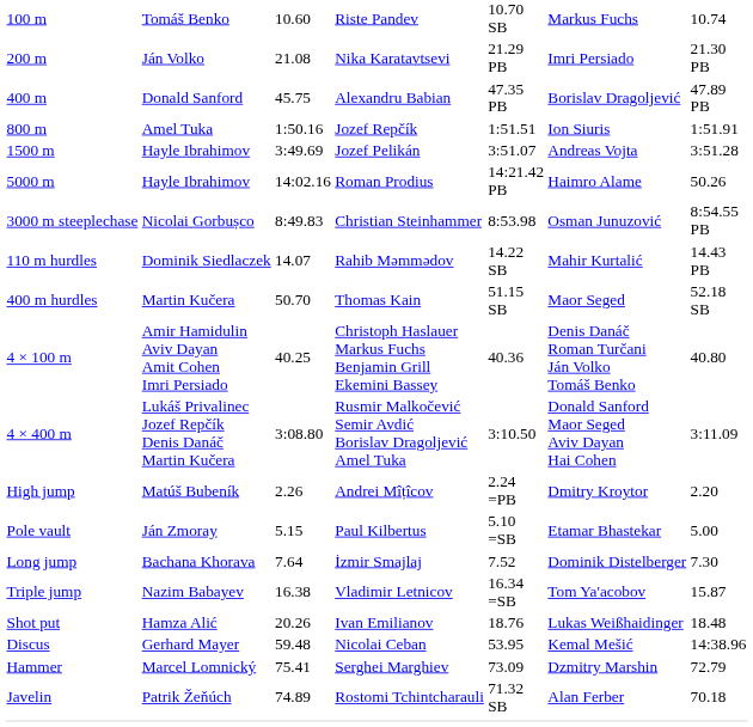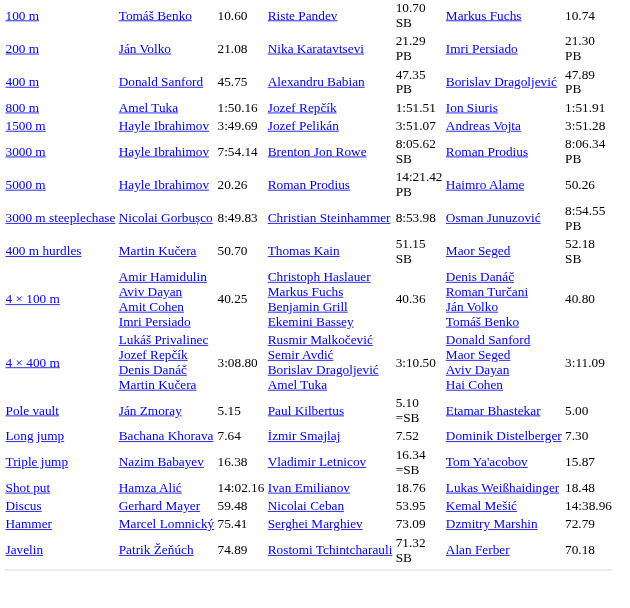 <table>
 <tr>
 <td><a href='#'>100 m</a></td>
 <td><a href='#'>Tomáš Benko</a><br></td>
 <td>10.60</td>
 <td><a href='#'>Riste Pandev</a><br></td>
 <td>10.70<br>SB</td>
 <td><a href='#'>Markus Fuchs</a><br></td>
 <td>10.74</td>
 </tr>
 <tr>
 <td><a href='#'>200 m</a></td>
 <td><a href='#'>Ján Volko</a><br></td>
 <td>21.08</td>
 <td><a href='#'>Nika Karatavtsevi</a><br></td>
 <td>21.29<br>PB</td>
 <td><a href='#'>Imri Persiado</a><br></td>
 <td>21.30<br>PB</td>
 </tr>
 <tr>
 <td><a href='#'>400 m</a></td>
 <td><a href='#'>Donald Sanford</a><br></td>
 <td>45.75</td>
 <td><a href='#'>Alexandru Babian</a><br></td>
 <td>47.35<br>PB</td>
 <td><a href='#'>Borislav Dragoljević</a><br></td>
 <td>47.89<br>PB</td>
 </tr>
 <tr>
 <td><a href='#'>800 m</a></td>
 <td><a href='#'>Amel Tuka</a><br></td>
 <td>1:50.16</td>
 <td><a href='#'>Jozef Repčík</a><br></td>
 <td>1:51.51</td>
 <td><a href='#'>Ion Siuris</a><br></td>
 <td>1:51.91</td>
 </tr>
 <tr>
 <td><a href='#'>1500 m</a></td>
 <td><a href='#'>Hayle Ibrahimov</a><br></td>
 <td>3:49.69</td>
 <td><a href='#'>Jozef Pelikán</a><br></td>
 <td>3:51.07</td>
 <td><a href='#'>Andreas Vojta</a><br></td>
 <td>3:51.28</td>
 </tr>
 <tr>
+<td><a href='#'>3000 m</a></td>
+<td><a href='#'>Hayle Ibrahimov</a><br></td>
+<td>7:54.14</td>
+<td><a href='#'>Brenton Jon Rowe</a><br></td>
+<td>8:05.62<br>SB</td>
+<td><a href='#'>Roman Prodius</a><br></td>
+<td>8:06.34<br>PB</td>
+</tr>
+<tr>
 <td><a href='#'>5000 m</a></td>
 <td><a href='#'>Hayle Ibrahimov</a><br></td>
-<td>14:02.16</td>
+<td>20.26</td>
 <td><a href='#'>Roman Prodius</a><br></td>
 <td>14:21.42<br>PB</td>
 <td><a href='#'>Haimro Alame</a><br></td>
 <td>50.26</td>
 </tr>
 <tr>
 <td><a href='#'>3000 m steeplechase</a></td>
 <td><a href='#'>Nicolai Gorbușco</a><br></td>
 <td>8:49.83</td>
 <td><a href='#'>Christian Steinhammer</a><br></td>
 <td>8:53.98</td>
 <td><a href='#'>Osman Junuzović</a><br></td>
 <td>8:54.55<br>PB</td>
-</tr>
-<tr>
-<td><a href='#'>110 m hurdles</a></td>
-<td><a href='#'>Dominik Siedlaczek</a><br></td>
-<td>14.07<br></td>
-<td><a href='#'>Rahib Məmmədov</a><br></td>
-<td>14.22<br>SB</td>
-<td><a href='#'>Mahir Kurtalić</a><br></td>
-<td>14.43<br>PB</td>
 </tr>
 <tr>
 <td><a href='#'>400 m hurdles</a></td>
 <td><a href='#'>Martin Kučera</a><br></td>
 <td>50.70</td>
 <td><a href='#'>Thomas Kain</a><br></td>
 <td>51.15<br>SB</td>
 <td><a href='#'>Maor Seged</a><br></td>
 <td>52.18<br>SB</td>
 </tr>
 <tr>
 <td><a href='#'>4 × 100 m</a></td>
 <td><a href='#'>Amir Hamidulin</a><br><a href='#'>Aviv Dayan</a><br><a href='#'>Amit Cohen</a><br><a href='#'>Imri Persiado</a><br></td>
 <td>40.25</td>
 <td><a href='#'>Christoph Haslauer</a><br><a href='#'>Markus Fuchs</a><br><a href='#'>Benjamin Grill</a><br><a href='#'>Ekemini Bassey</a><br></td>
 <td>40.36</td>
 <td><a href='#'>Denis Danáč</a><br><a href='#'>Roman Turčani</a><br><a href='#'>Ján Volko</a><br><a href='#'>Tomáš Benko</a><br></td>
 <td>40.80</td>
 </tr>
 <tr>
 <td><a href='#'>4 × 400 m</a></td>
 <td><a href='#'>Lukáš Privalinec</a><br><a href='#'>Jozef Repčík</a><br><a href='#'>Denis Danáč</a><br><a href='#'>Martin Kučera</a><br></td>
 <td>3:08.80</td>
 <td><a href='#'>Rusmir Malkočević</a><br><a href='#'>Semir Avdić</a><br><a href='#'>Borislav Dragoljević</a><br><a href='#'>Amel Tuka</a><br></td>
 <td>3:10.50</td>
 <td><a href='#'>Donald Sanford</a><br><a href='#'>Maor Seged</a><br><a href='#'>Aviv Dayan</a><br><a href='#'>Hai Cohen</a><br></td>
 <td>3:11.09</td>
-</tr>
-<tr>
-<td><a href='#'>High jump</a></td>
-<td><a href='#'>Matúš Bubeník</a><br></td>
-<td>2.26</td>
-<td><a href='#'>Andrei Mîțîcov</a><br></td>
-<td>2.24<br>=PB</td>
-<td><a href='#'>Dmitry Kroytor</a><br></td>
-<td>2.20</td>
 </tr>
 <tr>
 <td><a href='#'>Pole vault</a></td>
 <td><a href='#'>Ján Zmoray</a><br></td>
 <td>5.15</td>
 <td><a href='#'>Paul Kilbertus</a><br></td>
 <td>5.10<br>=SB</td>
 <td><a href='#'>Etamar Bhastekar</a><br></td>
 <td>5.00</td>
 </tr>
 <tr>
 <td><a href='#'>Long jump</a></td>
 <td><a href='#'>Bachana Khorava</a><br></td>
 <td>7.64</td>
 <td><a href='#'>İzmir Smajlaj</a><br></td>
 <td>7.52</td>
 <td><a href='#'>Dominik Distelberger</a><br></td>
 <td>7.30</td>
 </tr>
 <tr>
 <td><a href='#'>Triple jump</a></td>
 <td><a href='#'>Nazim Babayev</a><br></td>
 <td>16.38</td>
 <td><a href='#'>Vladimir Letnicov</a><br></td>
 <td>16.34<br>=SB</td>
 <td><a href='#'>Tom Ya'acobov</a><br></td>
 <td>15.87</td>
 </tr>
 <tr>
 <td><a href='#'>Shot put</a></td>
 <td><a href='#'>Hamza Alić</a><br></td>
-<td>20.26</td>
+<td>14:02.16</td>
 <td><a href='#'>Ivan Emilianov</a><br></td>
 <td>18.76</td>
 <td><a href='#'>Lukas Weißhaidinger</a><br></td>
 <td>18.48</td>
 </tr>
 <tr>
 <td><a href='#'>Discus</a></td>
 <td><a href='#'>Gerhard Mayer</a><br></td>
 <td>59.48</td>
 <td><a href='#'>Nicolai Ceban</a><br></td>
 <td>53.95</td>
 <td><a href='#'>Kemal Mešić</a><br></td>
 <td>14:38.96</td>
 </tr>
 <tr>
 <td><a href='#'>Hammer</a></td>
 <td><a href='#'>Marcel Lomnický</a><br></td>
 <td>75.41</td>
 <td><a href='#'>Serghei Marghiev</a><br></td>
 <td>73.09</td>
 <td><a href='#'>Dzmitry Marshin</a><br></td>
 <td>72.79</td>
 </tr>
 <tr>
 <td><a href='#'>Javelin</a></td>
 <td><a href='#'>Patrik Žeňúch</a><br></td>
 <td>74.89</td>
 <td><a href='#'>Rostomi Tchintcharauli</a><br></td>
 <td>71.32<br>SB</td>
 <td><a href='#'>Alan Ferber</a><br></td>
 <td>70.18</td>
 </tr>
 <tr>
 </tr>
 <tr bgcolor= e8e8e8>
 <td colspan=7></td>
 </tr>
 </table>
